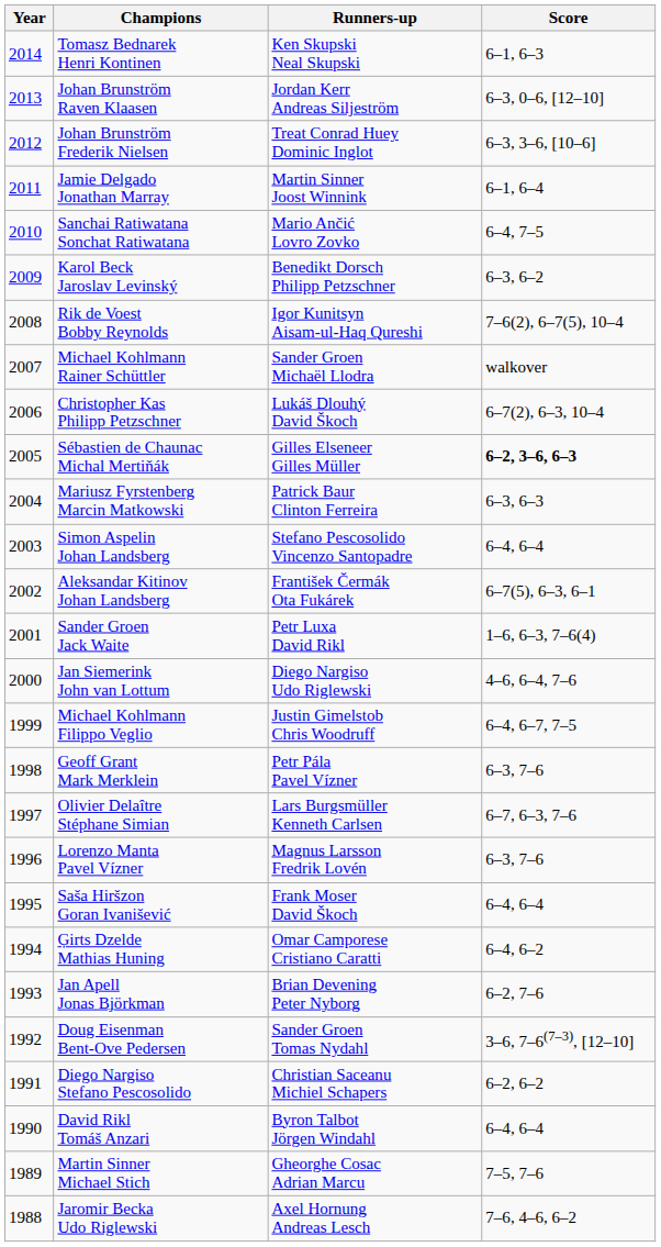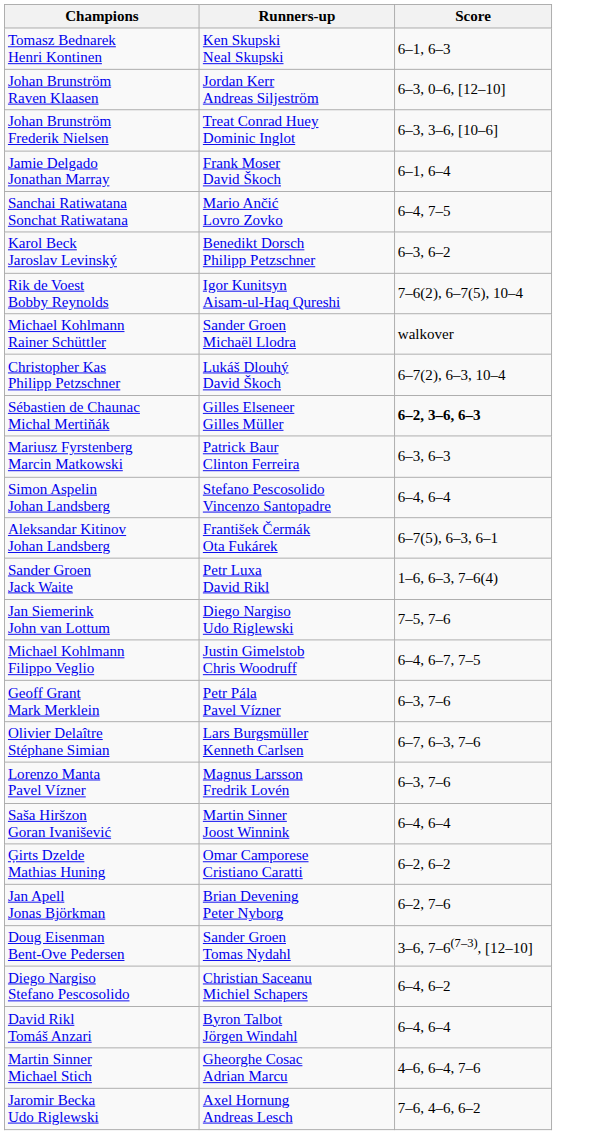 <table class="wikitable">
 <tr>
-<th style="width:40px">Year</th>
 <th style="width:200px">Champions</th>
 <th style="width:200px">Runners-up</th>
 <th style="width:160px" class="unsortable">Score</th>
 </tr>
 <tr>
-<td><a href='#'>2014</a></td>
 <td> <a href='#'>Tomasz Bednarek</a><br> <a href='#'>Henri Kontinen</a></td>
 <td> <a href='#'>Ken Skupski</a><br> <a href='#'>Neal Skupski</a></td>
 <td>6–1, 6–3</td>
 </tr>
 <tr>
-<td><a href='#'>2013</a></td>
 <td> <a href='#'>Johan Brunström</a> <br>  <a href='#'>Raven Klaasen</a></td>
 <td> <a href='#'>Jordan Kerr</a> <br>  <a href='#'>Andreas Siljeström</a></td>
 <td>6–3, 0–6, [12–10]</td>
 </tr>
 <tr>
-<td><a href='#'>2012</a></td>
 <td> <a href='#'>Johan Brunström</a> <br>  <a href='#'>Frederik Nielsen</a></td>
 <td> <a href='#'>Treat Conrad Huey</a> <br>  <a href='#'>Dominic Inglot</a></td>
 <td>6–3, 3–6, [10–6]</td>
 </tr>
 <tr>
-<td><a href='#'>2011</a></td>
 <td> <a href='#'>Jamie Delgado</a> <br>  <a href='#'>Jonathan Marray</a></td>
-<td> <a href='#'>Martin Sinner</a> <br>  <a href='#'>Joost Winnink</a></td>
+<td> <a href='#'>Frank Moser</a> <br>  <a href='#'>David Škoch</a></td>
 <td>6–1, 6–4</td>
 </tr>
 <tr>
-<td><a href='#'>2010</a></td>
 <td> <a href='#'>Sanchai Ratiwatana</a> <br>  <a href='#'>Sonchat Ratiwatana</a></td>
 <td> <a href='#'>Mario Ančić</a> <br>  <a href='#'>Lovro Zovko</a></td>
 <td>6–4, 7–5</td>
 </tr>
 <tr>
-<td><a href='#'>2009</a></td>
 <td> <a href='#'>Karol Beck</a> <br>  <a href='#'>Jaroslav Levinský</a></td>
 <td> <a href='#'>Benedikt Dorsch</a> <br>  <a href='#'>Philipp Petzschner</a></td>
 <td>6–3, 6–2</td>
 </tr>
 <tr>
-<td>2008</td>
 <td> <a href='#'>Rik de Voest</a> <br>  <a href='#'>Bobby Reynolds</a></td>
 <td> <a href='#'>Igor Kunitsyn</a> <br>  <a href='#'>Aisam-ul-Haq Qureshi</a></td>
 <td>7–6(2), 6–7(5), 10–4</td>
 </tr>
 <tr>
-<td>2007</td>
 <td> <a href='#'>Michael Kohlmann</a> <br>  <a href='#'>Rainer Schüttler</a></td>
 <td> <a href='#'>Sander Groen</a> <br>  <a href='#'>Michaël Llodra</a></td>
 <td>walkover</td>
 </tr>
 <tr>
-<td>2006</td>
 <td> <a href='#'>Christopher Kas</a> <br>  <a href='#'>Philipp Petzschner</a></td>
 <td> <a href='#'>Lukáš Dlouhý</a> <br>  <a href='#'>David Škoch</a></td>
 <td>6–7(2), 6–3, 10–4</td>
 </tr>
 <tr>
-<td>2005</td>
 <td> <a href='#'>Sébastien de Chaunac</a> <br>  <a href='#'>Michal Mertiňák</a></td>
 <td> <a href='#'>Gilles Elseneer</a> <br>  <a href='#'>Gilles Müller</a></td>
 <td><strong>6–2, 3–6, 6–3</strong></td>
 </tr>
 <tr>
-<td>2004</td>
 <td> <a href='#'>Mariusz Fyrstenberg</a> <br>  <a href='#'>Marcin Matkowski</a></td>
 <td> <a href='#'>Patrick Baur</a> <br>  <a href='#'>Clinton Ferreira</a></td>
 <td>6–3, 6–3</td>
 </tr>
 <tr>
-<td>2003</td>
 <td> <a href='#'>Simon Aspelin</a> <br>  <a href='#'>Johan Landsberg</a></td>
 <td> <a href='#'>Stefano Pescosolido</a> <br>  <a href='#'>Vincenzo Santopadre</a></td>
 <td>6–4, 6–4</td>
 </tr>
 <tr>
-<td>2002</td>
 <td> <a href='#'>Aleksandar Kitinov</a> <br>  <a href='#'>Johan Landsberg</a></td>
 <td> <a href='#'>František Čermák</a> <br>  <a href='#'>Ota Fukárek</a></td>
 <td>6–7(5), 6–3, 6–1</td>
 </tr>
 <tr>
-<td>2001</td>
 <td> <a href='#'>Sander Groen</a> <br>  <a href='#'>Jack Waite</a></td>
 <td> <a href='#'>Petr Luxa</a> <br>  <a href='#'>David Rikl</a></td>
 <td>1–6, 6–3, 7–6(4)</td>
 </tr>
 <tr>
-<td>2000</td>
 <td> <a href='#'>Jan Siemerink</a> <br>  <a href='#'>John van Lottum</a></td>
 <td> <a href='#'>Diego Nargiso</a> <br>  <a href='#'>Udo Riglewski</a></td>
-<td>4–6, 6–4, 7–6</td>
+<td>7–5, 7–6</td>
 </tr>
 <tr>
-<td>1999</td>
 <td> <a href='#'>Michael Kohlmann</a> <br>  <a href='#'>Filippo Veglio</a></td>
 <td> <a href='#'>Justin Gimelstob</a> <br>  <a href='#'>Chris Woodruff</a></td>
 <td>6–4, 6–7, 7–5</td>
 </tr>
 <tr>
-<td>1998</td>
 <td> <a href='#'>Geoff Grant</a> <br>  <a href='#'>Mark Merklein</a></td>
 <td> <a href='#'>Petr Pála</a> <br>  <a href='#'>Pavel Vízner</a></td>
 <td>6–3, 7–6</td>
 </tr>
 <tr>
-<td>1997</td>
 <td> <a href='#'>Olivier Delaître</a> <br>  <a href='#'>Stéphane Simian</a></td>
 <td> <a href='#'>Lars Burgsmüller</a> <br>  <a href='#'>Kenneth Carlsen</a></td>
 <td>6–7, 6–3, 7–6</td>
 </tr>
 <tr>
-<td>1996</td>
 <td> <a href='#'>Lorenzo Manta</a> <br>  <a href='#'>Pavel Vízner</a></td>
 <td> <a href='#'>Magnus Larsson</a> <br>  <a href='#'>Fredrik Lovén</a></td>
 <td>6–3, 7–6</td>
 </tr>
 <tr>
-<td>1995</td>
 <td> <a href='#'>Saša Hiršzon</a> <br>  <a href='#'>Goran Ivanišević</a></td>
-<td> <a href='#'>Frank Moser</a> <br>  <a href='#'>David Škoch</a></td>
+<td> <a href='#'>Martin Sinner</a> <br>  <a href='#'>Joost Winnink</a></td>
 <td>6–4, 6–4</td>
 </tr>
 <tr>
-<td>1994</td>
 <td> <a href='#'>Ģirts Dzelde</a> <br>  <a href='#'>Mathias Huning</a></td>
 <td> <a href='#'>Omar Camporese</a> <br>  <a href='#'>Cristiano Caratti</a></td>
-<td>6–4, 6–2</td>
+<td>6–2, 6–2</td>
 </tr>
 <tr>
-<td>1993</td>
 <td> <a href='#'>Jan Apell</a> <br>  <a href='#'>Jonas Björkman</a></td>
 <td> <a href='#'>Brian Devening</a> <br>  <a href='#'>Peter Nyborg</a></td>
 <td>6–2, 7–6</td>
 </tr>
 <tr>
-<td>1992</td>
 <td> <a href='#'>Doug Eisenman</a> <br>  <a href='#'>Bent-Ove Pedersen</a></td>
 <td> <a href='#'>Sander Groen</a> <br>  <a href='#'>Tomas Nydahl</a></td>
 <td>3–6, 7–6<sup>(7–3)</sup>, [12–10]</td>
 </tr>
 <tr>
-<td>1991</td>
 <td> <a href='#'>Diego Nargiso</a> <br>  <a href='#'>Stefano Pescosolido</a></td>
 <td> <a href='#'>Christian Saceanu</a> <br>  <a href='#'>Michiel Schapers</a></td>
-<td>6–2, 6–2</td>
+<td>6–4, 6–2</td>
 </tr>
 <tr>
-<td>1990</td>
 <td> <a href='#'>David Rikl</a> <br>  <a href='#'>Tomáš Anzari</a></td>
 <td> <a href='#'>Byron Talbot</a> <br>  <a href='#'>Jörgen Windahl</a></td>
 <td>6–4, 6–4</td>
 </tr>
 <tr>
-<td>1989</td>
 <td> <a href='#'>Martin Sinner</a> <br>  <a href='#'>Michael Stich</a></td>
 <td> <a href='#'>Gheorghe Cosac</a> <br>  <a href='#'>Adrian Marcu</a></td>
-<td>7–5, 7–6</td>
+<td>4–6, 6–4, 7–6</td>
 </tr>
 <tr>
-<td>1988</td>
 <td> <a href='#'>Jaromir Becka</a> <br>  <a href='#'>Udo Riglewski</a></td>
 <td> <a href='#'>Axel Hornung</a> <br>  <a href='#'>Andreas Lesch</a></td>
 <td>7–6, 4–6, 6–2</td>
 </tr>
 </table>
